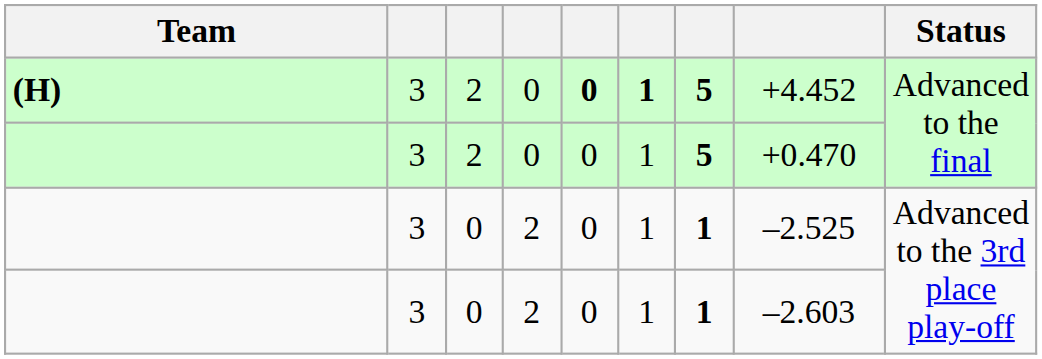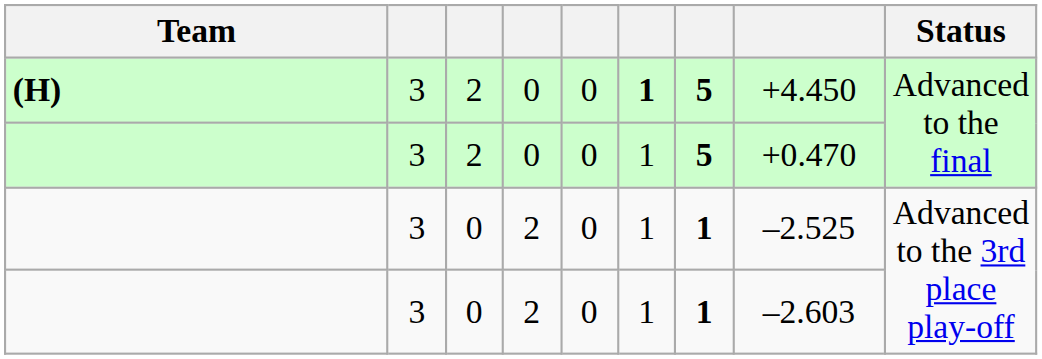 <table class="wikitable" style="text-align:center">
 <tr>
 <th style="width:175px;">Team</th>
 <th style="width:20px;"></th>
 <th style="width:20px;"></th>
 <th style="width:20px;"></th>
 <th style="width:20px;"></th>
 <th style="width:20px;"></th>
 <th style="width:20px;"></th>
 <th style="width:65px;"></th>
 <th style="width:65px;">Status</th>
 </tr>
 <tr style="background:#cfc;">
 <td style="text-align:left"> <strong>(H)</strong></td>
 <td>3</td>
 <td>2</td>
 <td>0</td>
-<td><strong>0</strong></td>
+<td>0</td>
 <td><strong>1</strong></td>
 <td><strong>5</strong></td>
-<td>+4.452</td>
+<td>+4.450</td>
 <td rowspan="2">Advanced to the <a href='#'>final</a></td>
 </tr>
 <tr style="background:#cfc;">
 <td style="text-align:left"></td>
 <td>3</td>
 <td>2</td>
 <td>0</td>
 <td>0</td>
 <td>1</td>
 <td><strong>5</strong></td>
 <td>+0.470</td>
 </tr>
 <tr>
 <td style="text-align:left"></td>
 <td>3</td>
 <td>0</td>
 <td>2</td>
 <td>0</td>
 <td>1</td>
 <td><strong>1</strong></td>
 <td>–2.525</td>
 <td rowspan="2">Advanced to the <a href='#'>3rd place play-off</a></td>
 </tr>
 <tr>
 <td style="text-align:left"></td>
 <td>3</td>
 <td>0</td>
 <td>2</td>
 <td>0</td>
 <td>1</td>
 <td><strong>1</strong></td>
 <td>–2.603</td>
 </tr>
 </table>
